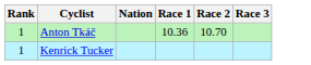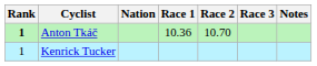 <table class="wikitable sortable" style="text-align:center;">
 <tr>
 <th>Rank</th>
 <th>Cyclist</th>
 <th>Nation</th>
 <th>Race 1</th>
 <th>Race 2</th>
 <th>Race 3</th>
+<th>Notes</th>
 </tr>
 <tr bgcolor=bbf3bb>
-<td>1</td>
+<td><strong>1</strong></td>
 <td align=left><a href='#'>Anton Tkáč</a></td>
 <td align=left></td>
 <td>10.36</td>
 <td>10.70</td>
+<td></td>
 <td></td>
 </tr>
 <tr bgcolor=bbf3ff>
 <td>1</td>
 <td align=left><a href='#'>Kenrick Tucker</a></td>
 <td align=left></td>
 <td></td>
 <td></td>
 <td></td>
+<td></td>
 </tr>
 </table>
